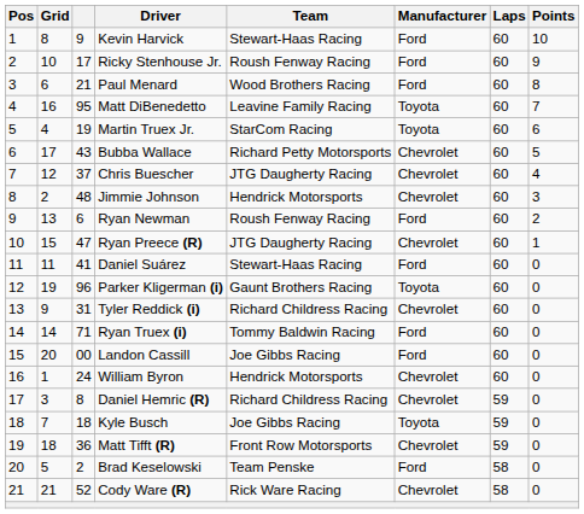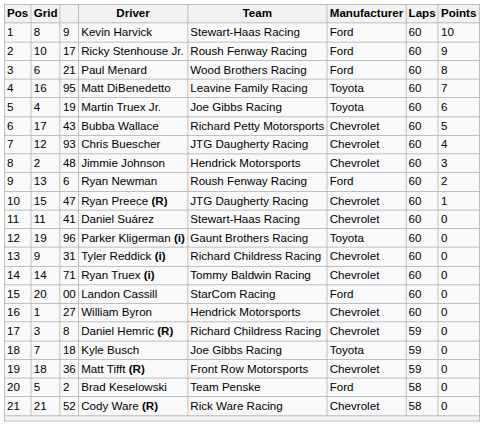 <table class="wikitable" style="font-size:98%">
 <tr>
 <th>Pos</th>
 <th>Grid</th>
 <th></th>
 <th>Driver</th>
 <th>Team</th>
 <th>Manufacturer</th>
 <th>Laps</th>
 <th>Points</th>
 </tr>
 <tr>
 <td>1</td>
 <td>8</td>
 <td>9</td>
 <td>Kevin Harvick</td>
 <td>Stewart-Haas Racing</td>
 <td>Ford</td>
 <td>60</td>
 <td>10</td>
 </tr>
 <tr>
 <td>2</td>
 <td>10</td>
 <td>17</td>
 <td>Ricky Stenhouse Jr.</td>
 <td>Roush Fenway Racing</td>
 <td>Ford</td>
 <td>60</td>
 <td>9</td>
 </tr>
 <tr>
 <td>3</td>
 <td>6</td>
 <td>21</td>
 <td>Paul Menard</td>
 <td>Wood Brothers Racing</td>
 <td>Ford</td>
 <td>60</td>
 <td>8</td>
 </tr>
 <tr>
 <td>4</td>
 <td>16</td>
 <td>95</td>
 <td>Matt DiBenedetto</td>
 <td>Leavine Family Racing</td>
 <td>Toyota</td>
 <td>60</td>
 <td>7</td>
 </tr>
 <tr>
 <td>5</td>
 <td>4</td>
 <td>19</td>
 <td>Martin Truex Jr.</td>
-<td>StarCom Racing</td>
+<td>Joe Gibbs Racing</td>
 <td>Toyota</td>
 <td>60</td>
 <td>6</td>
 </tr>
 <tr>
 <td>6</td>
 <td>17</td>
 <td>43</td>
 <td>Bubba Wallace</td>
 <td>Richard Petty Motorsports</td>
 <td>Chevrolet</td>
 <td>60</td>
 <td>5</td>
 </tr>
 <tr>
 <td>7</td>
 <td>12</td>
-<td>37</td>
+<td>93</td>
 <td>Chris Buescher</td>
 <td>JTG Daugherty Racing</td>
 <td>Chevrolet</td>
 <td>60</td>
 <td>4</td>
 </tr>
 <tr>
 <td>8</td>
 <td>2</td>
 <td>48</td>
 <td>Jimmie Johnson</td>
 <td>Hendrick Motorsports</td>
 <td>Chevrolet</td>
 <td>60</td>
 <td>3</td>
 </tr>
 <tr>
 <td>9</td>
 <td>13</td>
 <td>6</td>
 <td>Ryan Newman</td>
 <td>Roush Fenway Racing</td>
 <td>Ford</td>
 <td>60</td>
 <td>2</td>
 </tr>
 <tr>
 <td>10</td>
 <td>15</td>
 <td>47</td>
 <td>Ryan Preece <strong>(R)</strong></td>
 <td>JTG Daugherty Racing</td>
 <td>Chevrolet</td>
 <td>60</td>
 <td>1</td>
 </tr>
 <tr>
 <td>11</td>
 <td>11</td>
 <td>41</td>
 <td>Daniel Suárez</td>
 <td>Stewart-Haas Racing</td>
-<td>Ford</td>
+<td>Chevrolet</td>
 <td>60</td>
 <td>0</td>
 </tr>
 <tr>
 <td>12</td>
 <td>19</td>
 <td>96</td>
 <td>Parker Kligerman <strong>(i)</strong></td>
 <td>Gaunt Brothers Racing</td>
 <td>Toyota</td>
 <td>60</td>
 <td>0</td>
 </tr>
 <tr>
 <td>13</td>
 <td>9</td>
 <td>31</td>
 <td>Tyler Reddick <strong>(i)</strong></td>
 <td>Richard Childress Racing</td>
 <td>Chevrolet</td>
 <td>60</td>
 <td>0</td>
 </tr>
 <tr>
 <td>14</td>
 <td>14</td>
 <td>71</td>
 <td>Ryan Truex <strong>(i)</strong></td>
 <td>Tommy Baldwin Racing</td>
-<td>Ford</td>
+<td>Chevrolet</td>
 <td>60</td>
 <td>0</td>
 </tr>
 <tr>
 <td>15</td>
 <td>20</td>
 <td>00</td>
 <td>Landon Cassill</td>
-<td>Joe Gibbs Racing</td>
+<td>StarCom Racing</td>
 <td>Ford</td>
 <td>60</td>
 <td>0</td>
 </tr>
 <tr>
 <td>16</td>
 <td>1</td>
-<td>24</td>
+<td>27</td>
 <td>William Byron</td>
 <td>Hendrick Motorsports</td>
 <td>Chevrolet</td>
 <td>60</td>
 <td>0</td>
 </tr>
 <tr>
 <td>17</td>
 <td>3</td>
 <td>8</td>
 <td>Daniel Hemric <strong>(R)</strong></td>
 <td>Richard Childress Racing</td>
 <td>Chevrolet</td>
 <td>59</td>
 <td>0</td>
 </tr>
 <tr>
 <td>18</td>
 <td>7</td>
 <td>18</td>
 <td>Kyle Busch</td>
 <td>Joe Gibbs Racing</td>
 <td>Toyota</td>
 <td>59</td>
 <td>0</td>
 </tr>
 <tr>
 <td>19</td>
 <td>18</td>
 <td>36</td>
 <td>Matt Tifft <strong>(R)</strong></td>
 <td>Front Row Motorsports</td>
 <td>Chevrolet</td>
 <td>59</td>
 <td>0</td>
 </tr>
 <tr>
 <td>20</td>
 <td>5</td>
 <td>2</td>
 <td>Brad Keselowski</td>
 <td>Team Penske</td>
 <td>Ford</td>
 <td>58</td>
 <td>0</td>
 </tr>
 <tr>
 <td>21</td>
 <td>21</td>
 <td>52</td>
 <td>Cody Ware <strong>(R)</strong></td>
 <td>Rick Ware Racing</td>
 <td>Chevrolet</td>
 <td>58</td>
 <td>0</td>
 </tr>
 <tr>
 <th colspan="8"></th>
 </tr>
 </table>
